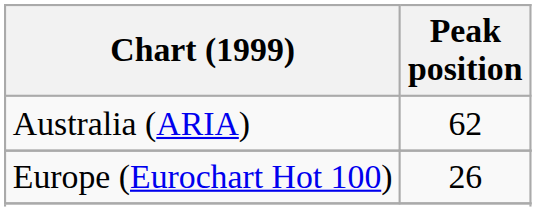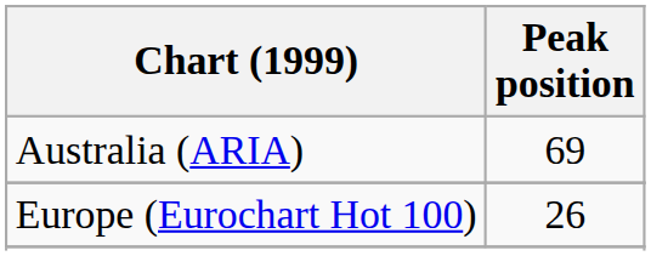 <table class="wikitable sortable">
 <tr>
 <th>Chart (1999)</th>
 <th>Peak<br>position</th>
 </tr>
 <tr>
 <td>Australia (<a href='#'>ARIA</a>)</td>
-<td align="center">62</td>
+<td align="center">69</td>
 </tr>
 <tr>
 </tr>
 <tr>
 <td>Europe (<a href='#'>Eurochart Hot 100</a>)</td>
 <td align="center">26</td>
 </tr>
 <tr>
 </tr>
 <tr>
 </tr>
 <tr>
 </tr>
 <tr>
 </tr>
 <tr>
 </tr>
 <tr>
 </tr>
 <tr>
 </tr>
 <tr>
 </tr>
 <tr>
 </tr>
 <tr>
 </tr>
 <tr>
 </tr>
 </table>
